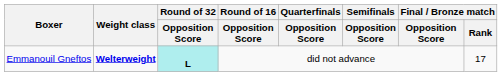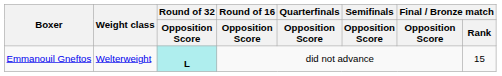 <table class=wikitable style="font-size:90%">
 <tr>
 <th rowspan="2">Boxer</th>
 <th rowspan="2">Weight class</th>
 <th>Round of 32</th>
 <th>Round of 16</th>
 <th>Quarterfinals</th>
 <th>Semifinals</th>
 <th colspan="2">Final / Bronze match</th>
 </tr>
 <tr>
 <th>Opposition<br>Score</th>
 <th>Opposition<br>Score</th>
 <th>Opposition<br>Score</th>
 <th>Opposition<br>Score</th>
 <th>Opposition<br>Score</th>
 <th>Rank</th>
 </tr>
 <tr>
 <td><a href='#'>Emmanouil Gneftos</a></td>
-<td><strong><a href='#'>Welterweight</a></strong></td>
+<td><a href='#'>Welterweight</a></td>
 <td align=center style="background: paleturquoise;"> <br> <strong>L</strong></td>
 <td align=center colspan=4>did not advance</td>
-<td align=center>17</td>
+<td align=center>15</td>
 </tr>
 </table>
